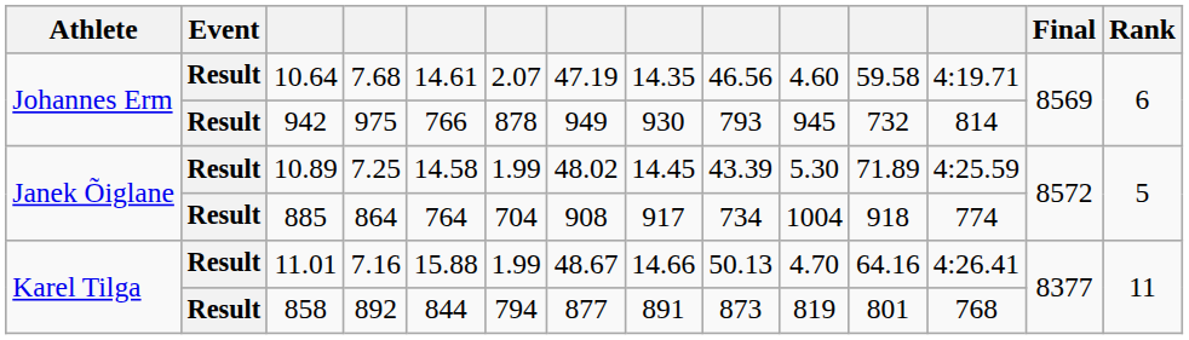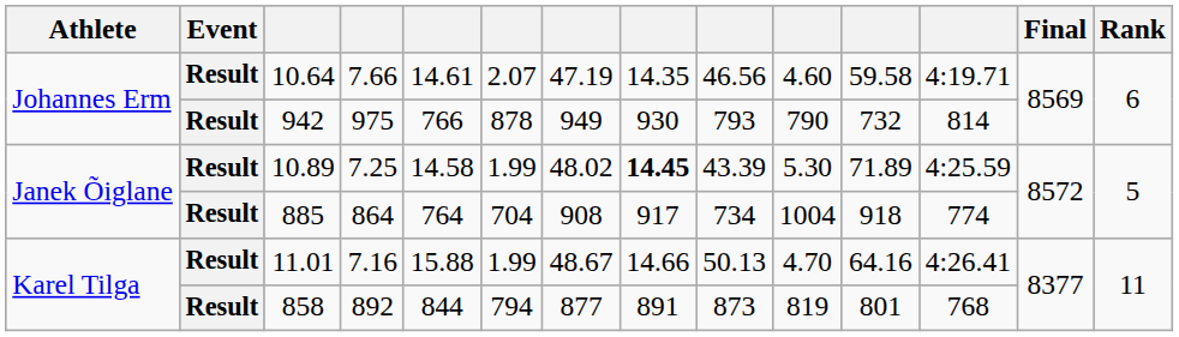 <table class=wikitable style="font-size:90%;">
 <tr>
 <th>Athlete</th>
 <th>Event</th>
 <th></th>
 <th></th>
 <th></th>
 <th></th>
 <th></th>
 <th></th>
 <th></th>
 <th></th>
 <th></th>
 <th></th>
 <th>Final</th>
 <th>Rank</th>
 </tr>
 <tr align=center>
 <td rowspan=2 align=left><a href='#'>Johannes Erm</a></td>
 <th style="font-size:95%">Result</th>
 <td>10.64</td>
-<td>7.68</td>
+<td>7.66</td>
 <td>14.61</td>
 <td>2.07</td>
 <td>47.19</td>
 <td>14.35</td>
 <td>46.56</td>
 <td>4.60</td>
 <td>59.58</td>
 <td>4:19.71</td>
 <td rowspan=2>8569</td>
 <td rowspan=2>6</td>
 </tr>
 <tr align=center>
 <th style="font-size:95%">Result</th>
 <td>942</td>
 <td>975</td>
 <td>766</td>
 <td>878</td>
 <td>949</td>
 <td>930</td>
 <td>793</td>
-<td>945</td>
+<td>790</td>
 <td>732</td>
 <td>814</td>
 </tr>
 <tr align=center>
 <td rowspan=2 align=left><a href='#'>Janek Õiglane</a></td>
 <th style="font-size:95%">Result</th>
 <td>10.89</td>
 <td>7.25</td>
 <td>14.58</td>
 <td>1.99</td>
 <td>48.02</td>
-<td>14.45</td>
+<td><strong>14.45</strong></td>
 <td>43.39</td>
 <td>5.30</td>
 <td>71.89</td>
 <td>4:25.59</td>
 <td rowspan=2>8572</td>
 <td rowspan=2>5</td>
 </tr>
 <tr align=center>
 <th style="font-size:95%">Result</th>
 <td>885</td>
 <td>864</td>
 <td>764</td>
 <td>704</td>
 <td>908</td>
 <td>917</td>
 <td>734</td>
 <td>1004</td>
 <td>918</td>
 <td>774</td>
 </tr>
 <tr align=center>
 <td rowspan=2 align=left><a href='#'>Karel Tilga</a></td>
 <th style="font-size:95%">Result</th>
 <td>11.01</td>
 <td>7.16</td>
 <td>15.88</td>
 <td>1.99</td>
 <td>48.67</td>
 <td>14.66</td>
 <td>50.13</td>
 <td>4.70</td>
 <td>64.16</td>
 <td>4:26.41</td>
 <td rowspan=2>8377</td>
 <td rowspan=2>11</td>
 </tr>
 <tr align=center>
 <th style="font-size:95%">Result</th>
 <td>858</td>
 <td>892</td>
 <td>844</td>
 <td>794</td>
 <td>877</td>
 <td>891</td>
 <td>873</td>
 <td>819</td>
 <td>801</td>
 <td>768</td>
 </tr>
 </table>
